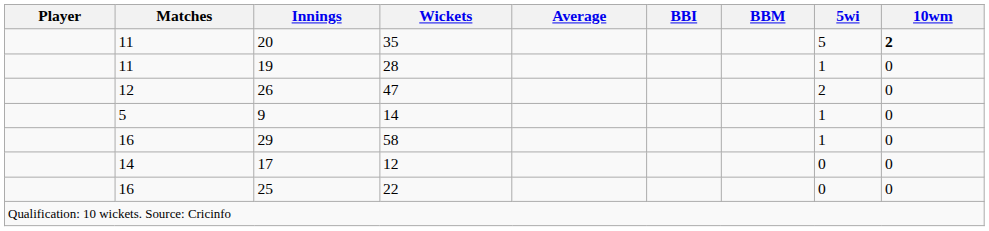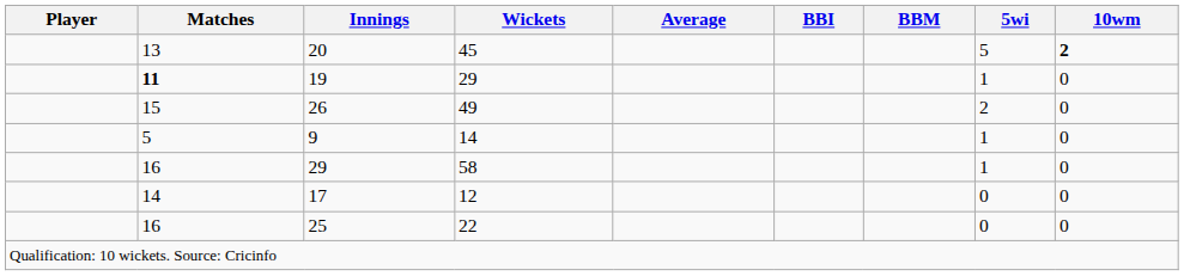 <table class="wikitable sortable" style="width:80%;">
 <tr>
 <th>Player</th>
 <th>Matches</th>
 <th><a href='#'>Innings</a></th>
 <th><a href='#'>Wickets</a></th>
 <th><a href='#'>Average</a></th>
 <th><a href='#'>BBI</a></th>
 <th><a href='#'>BBM</a></th>
 <th><a href='#'>5wi</a></th>
 <th><a href='#'>10wm</a></th>
 </tr>
 <tr>
 <td></td>
-<td>11</td>
+<td>13</td>
 <td>20</td>
-<td>35</td>
+<td>45</td>
 <td></td>
 <td></td>
 <td></td>
 <td>5</td>
 <td><strong>2</strong></td>
 </tr>
 <tr>
 <td></td>
-<td>11</td>
+<td><strong>11</strong></td>
 <td>19</td>
-<td>28</td>
+<td>29</td>
 <td></td>
 <td></td>
 <td></td>
 <td>1</td>
 <td>0</td>
 </tr>
 <tr>
 <td></td>
-<td>12</td>
+<td>15</td>
 <td>26</td>
-<td>47</td>
+<td>49</td>
 <td></td>
 <td></td>
 <td></td>
 <td>2</td>
 <td>0</td>
 </tr>
 <tr>
 <td></td>
 <td>5</td>
 <td>9</td>
 <td>14</td>
 <td></td>
 <td></td>
 <td></td>
 <td>1</td>
 <td>0</td>
 </tr>
 <tr>
 <td></td>
 <td>16</td>
 <td>29</td>
 <td>58</td>
 <td></td>
 <td></td>
 <td></td>
 <td>1</td>
 <td>0</td>
 </tr>
 <tr>
 <td></td>
 <td>14</td>
 <td>17</td>
 <td>12</td>
 <td></td>
 <td></td>
 <td></td>
 <td>0</td>
 <td>0</td>
 </tr>
 <tr>
 <td></td>
 <td>16</td>
 <td>25</td>
 <td>22</td>
 <td></td>
 <td></td>
 <td></td>
 <td>0</td>
 <td>0</td>
 </tr>
 <tr class="unsortable">
 <td colspan="9"><small>Qualification: 10 wickets. Source: Cricinfo</small></td>
 </tr>
 </table>
